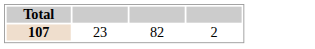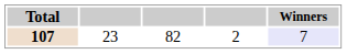 <table style="border: 1px solid #999; background-color:#FFFFFF; line-height:16px; text-align:center">
 <tr>
 <th style="background-color: #ccc;" width="70">Total</th>
 <th style="background-color: #ccc;" width="60"><small></small></th>
 <th style="background-color: #ccc;" width="60"><small></small></th>
 <th style="background-color: #ccc;" width="60"><small></small></th>
+<th style="background-color: #ccc;" width="70"><small>Winners</small></th>
 </tr>
 <tr>
 <td bgcolor=#EFDECD><strong>107</strong></td>
 <td>23</td>
 <td>82</td>
 <td>2</td>
+<td bgcolor=#E6E6FA>7</td>
 </tr>
 </table>
